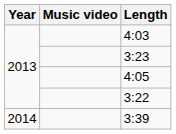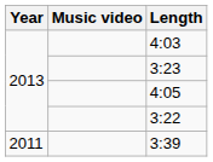 <table class="wikitable">
 <tr>
 <th>Year</th>
 <th>Music video</th>
 <th>Length</th>
 </tr>
 <tr>
 <td rowspan="4">2013</td>
 <td></td>
 <td>4:03</td>
 </tr>
 <tr>
 <td></td>
 <td>3:23</td>
 </tr>
 <tr>
 <td></td>
 <td>4:05</td>
 </tr>
 <tr>
 <td></td>
 <td>3:22</td>
 </tr>
 <tr>
-<td>2014</td>
+<td>2011</td>
 <td></td>
 <td>3:39</td>
 </tr>
 </table>
